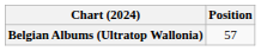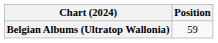 <table class="wikitable plainrowheaders" style="text-align:center">
 <tr>
 <th scope="col">Chart (2024)</th>
 <th scope="col">Position</th>
 </tr>
 <tr>
 <th scope="row">Belgian Albums (Ultratop Wallonia)</th>
-<td>57</td>
+<td>59</td>
 </tr>
 </table>
